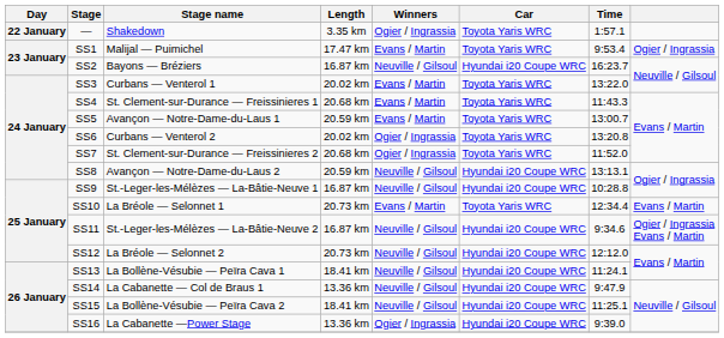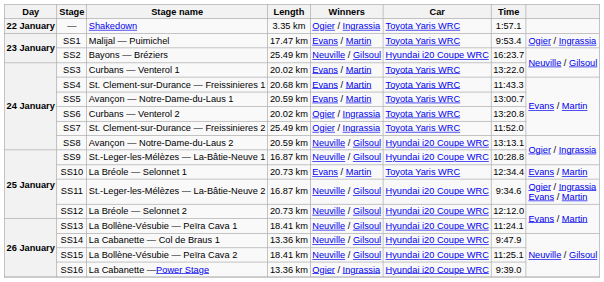 <table class="wikitable" style="font-size: 85%;">
 <tr>
 <th>Day</th>
 <th>Stage</th>
 <th>Stage name</th>
 <th>Length</th>
 <th>Winners</th>
 <th>Car</th>
 <th>Time</th>
 <th></th>
 </tr>
 <tr>
 <th nowrap>22 January</th>
 <td align="center">—</td>
 <td><a href='#'>Shakedown</a></td>
 <td align="center">3.35 km</td>
 <td><a href='#'>Ogier</a> / <a href='#'>Ingrassia</a></td>
 <td><a href='#'>Toyota Yaris WRC</a></td>
 <td align="center">1:57.1</td>
 <td></td>
 </tr>
 <tr>
 <th rowspan="2">23 January</th>
 <td align="center">SS1</td>
 <td>Malijal — Puimichel</td>
 <td align="center">17.47 km</td>
 <td><a href='#'>Evans</a> / <a href='#'>Martin</a></td>
 <td><a href='#'>Toyota Yaris WRC</a></td>
 <td align="center">9:53.4</td>
 <td><a href='#'>Ogier</a> / <a href='#'>Ingrassia</a></td>
 </tr>
 <tr>
 <td align="center">SS2</td>
 <td>Bayons — Bréziers</td>
-<td align="center">16.87 km</td>
+<td align="center">25.49 km</td>
 <td nowrap><a href='#'>Neuville</a> / <a href='#'>Gilsoul</a></td>
 <td nowrap><a href='#'>Hyundai i20 Coupe WRC</a></td>
 <td align="center">16:23.7</td>
 <td rowspan="2" nowrap><a href='#'>Neuville</a> / <a href='#'>Gilsoul</a></td>
 </tr>
 <tr>
 <th rowspan="6">24 January</th>
 <td align="center">SS3</td>
 <td>Curbans — Venterol 1</td>
 <td align="center">20.02 km</td>
 <td><a href='#'>Evans</a> / <a href='#'>Martin</a></td>
 <td><a href='#'>Toyota Yaris WRC</a></td>
 <td align="center">13:22.0</td>
 </tr>
 <tr>
 <td align="center">SS4</td>
 <td>St. Clement-sur-Durance — Freissinieres 1</td>
 <td align="center">20.68 km</td>
 <td><a href='#'>Evans</a> / <a href='#'>Martin</a></td>
 <td><a href='#'>Toyota Yaris WRC</a></td>
 <td align="center">11:43.3</td>
 <td rowspan="4"><a href='#'>Evans</a> / <a href='#'>Martin</a></td>
 </tr>
 <tr>
 <td align="center">SS5</td>
 <td>Avançon — Notre-Dame-du-Laus 1</td>
 <td align="center">20.59 km</td>
 <td><a href='#'>Evans</a> / <a href='#'>Martin</a></td>
 <td><a href='#'>Toyota Yaris WRC</a></td>
 <td align="center">13:00.7</td>
 </tr>
 <tr>
 <td align="center">SS6</td>
 <td>Curbans — Venterol 2</td>
 <td align="center">20.02 km</td>
 <td><a href='#'>Ogier</a> / <a href='#'>Ingrassia</a></td>
 <td><a href='#'>Toyota Yaris WRC</a></td>
 <td align="center">13:20.8</td>
 </tr>
 <tr>
 <td align="center">SS7</td>
 <td>St. Clement-sur-Durance — Freissinieres 2</td>
-<td align="center">20.68 km</td>
+<td align="center">25.49 km</td>
 <td><a href='#'>Ogier</a> / <a href='#'>Ingrassia</a></td>
 <td><a href='#'>Toyota Yaris WRC</a></td>
 <td align="center">11:52.0</td>
 </tr>
 <tr>
 <td align="center">SS8</td>
 <td>Avançon — Notre-Dame-du-Laus 2</td>
 <td align="center">20.59 km</td>
 <td><a href='#'>Neuville</a> / <a href='#'>Gilsoul</a></td>
 <td><a href='#'>Hyundai i20 Coupe WRC</a></td>
 <td align="center">13:13.1</td>
 <td rowspan="2"><a href='#'>Ogier</a> / <a href='#'>Ingrassia</a></td>
 </tr>
 <tr>
 <th rowspan="4">25 January</th>
 <td align="center">SS9</td>
 <td>St.-Leger-les-Mélèzes — La-Bâtie-Neuve 1</td>
 <td align="center">16.87 km</td>
 <td><a href='#'>Neuville</a> / <a href='#'>Gilsoul</a></td>
 <td><a href='#'>Hyundai i20 Coupe WRC</a></td>
 <td align="center">10:28.8</td>
 </tr>
 <tr>
 <td align="center">SS10</td>
 <td>La Bréole — Selonnet 1</td>
 <td align="center">20.73 km</td>
 <td><a href='#'>Evans</a> / <a href='#'>Martin</a></td>
 <td><a href='#'>Toyota Yaris WRC</a></td>
 <td align="center">12:34.4</td>
 <td><a href='#'>Evans</a> / <a href='#'>Martin</a></td>
 </tr>
 <tr>
 <td align="center">SS11</td>
 <td>St.-Leger-les-Mélèzes — La-Bâtie-Neuve 2</td>
 <td align="center">16.87 km</td>
 <td><a href='#'>Neuville</a> / <a href='#'>Gilsoul</a></td>
 <td><a href='#'>Hyundai i20 Coupe WRC</a></td>
 <td align="center">9:34.6</td>
 <td><a href='#'>Ogier</a> / <a href='#'>Ingrassia</a><br><a href='#'>Evans</a> / <a href='#'>Martin</a></td>
 </tr>
 <tr>
 <td align="center">SS12</td>
 <td>La Bréole — Selonnet 2</td>
 <td align="center">20.73 km</td>
 <td><a href='#'>Neuville</a> / <a href='#'>Gilsoul</a></td>
 <td><a href='#'>Hyundai i20 Coupe WRC</a></td>
 <td align="center">12:12.0</td>
 <td rowspan="2"><a href='#'>Evans</a> / <a href='#'>Martin</a></td>
 </tr>
 <tr>
 <th rowspan="4">26 January</th>
 <td align="center">SS13</td>
 <td>La Bollène-Vésubie — Peïra Cava 1</td>
 <td align="center">18.41 km</td>
 <td><a href='#'>Neuville</a> / <a href='#'>Gilsoul</a></td>
 <td><a href='#'>Hyundai i20 Coupe WRC</a></td>
 <td align="center">11:24.1</td>
 </tr>
 <tr>
 <td align="center">SS14</td>
 <td>La Cabanette — Col de Braus 1</td>
 <td align="center">13.36 km</td>
 <td><a href='#'>Neuville</a> / <a href='#'>Gilsoul</a></td>
 <td><a href='#'>Hyundai i20 Coupe WRC</a></td>
 <td align="center">9:47.9</td>
 <td rowspan="3"><a href='#'>Neuville</a> / <a href='#'>Gilsoul</a></td>
 </tr>
 <tr>
 <td align="center">SS15</td>
 <td>La Bollène-Vésubie — Peïra Cava 2</td>
 <td align="center">18.41 km</td>
 <td><a href='#'>Neuville</a> / <a href='#'>Gilsoul</a></td>
 <td><a href='#'>Hyundai i20 Coupe WRC</a></td>
 <td align="center">11:25.1</td>
 </tr>
 <tr>
 <td align="center">SS16</td>
 <td nowrap>La Cabanette —<a href='#'>Power Stage</a></td>
 <td align="center">13.36 km</td>
 <td><a href='#'>Ogier</a> / <a href='#'>Ingrassia</a></td>
 <td><a href='#'>Hyundai i20 Coupe WRC</a></td>
 <td align="center">9:39.0</td>
 </tr>
 <tr>
 </tr>
 </table>
